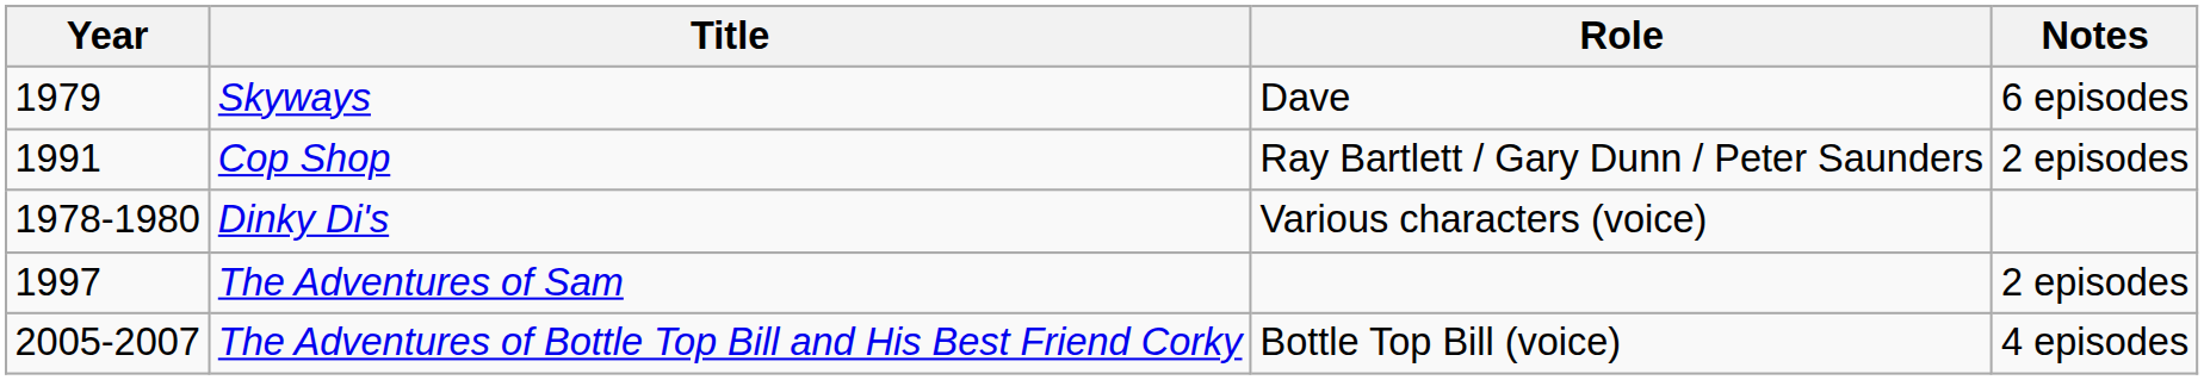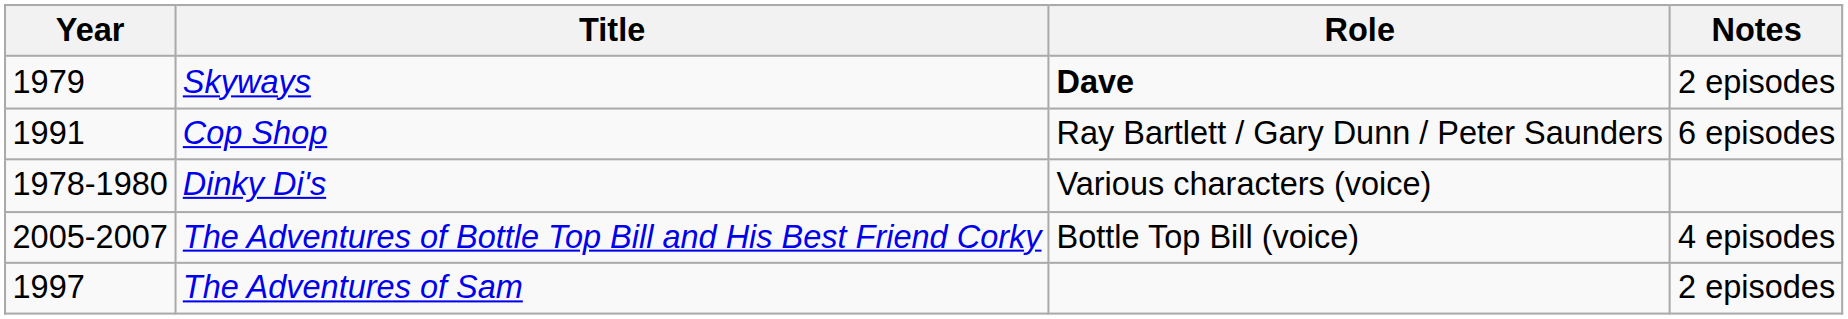 <table class="wikitable sortable">
 <tr>
 <th>Year</th>
 <th>Title</th>
 <th>Role</th>
 <th>Notes</th>
 </tr>
 <tr>
 <td>1979</td>
 <td><em><a href='#'>Skyways</a></em></td>
-<td>Dave</td>
-<td>6 episodes</td>
+<td><strong>Dave</strong></td>
+<td>2 episodes</td>
 </tr>
 <tr>
 <td>1991</td>
 <td><em><a href='#'>Cop Shop</a></em></td>
 <td>Ray Bartlett / Gary Dunn / Peter Saunders</td>
-<td>2 episodes</td>
+<td>6 episodes</td>
 </tr>
 <tr>
 <td>1978-1980</td>
 <td><em><a href='#'>Dinky Di's</a></em></td>
 <td>Various characters (voice)</td>
 <td></td>
 </tr>
 <tr>
+<td>2005-2007</td>
+<td><em><a href='#'>The Adventures of Bottle Top Bill and His Best Friend Corky</a></em></td>
+<td>Bottle Top Bill (voice)</td>
+<td>4 episodes</td>
+</tr>
+<tr>
 <td>1997</td>
 <td><em><a href='#'>The Adventures of Sam</a></em></td>
 <td></td>
 <td>2 episodes</td>
 </tr>
-<tr>
-<td>2005-2007</td>
-<td><em><a href='#'>The Adventures of Bottle Top Bill and His Best Friend Corky</a></em></td>
-<td>Bottle Top Bill (voice)</td>
-<td>4 episodes</td>
-</tr>
 </table>
